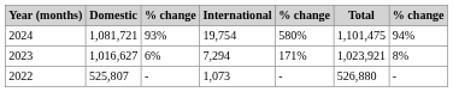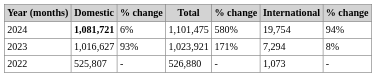 <table class="toccolours" border="1" cellpadding="4" style="border-collapse:collapse">
 <tr bgcolor=lightgrey>
 <th>Year (months)</th>
 <th>Domestic</th>
 <th>% change</th>
+<th>Total</th>
+<th>% change</th>
 <th>International</th>
-<th>% change</th>
-<th>Total</th>
 <th>% change</th>
 </tr>
 <tr>
 <td>2024</td>
-<td>1,081,721</td>
-<td> 93%</td>
+<td><strong>1,081,721</strong></td>
+<td> 6%</td>
+<td>1,101,475</td>
+<td> 580%</td>
 <td>19,754</td>
-<td> 580%</td>
-<td>1,101,475</td>
 <td> 94%</td>
 </tr>
 <tr>
 <td>2023</td>
 <td>1,016,627</td>
-<td> 6%</td>
+<td> 93%</td>
+<td>1,023,921</td>
+<td> 171%</td>
 <td>7,294</td>
-<td> 171%</td>
-<td>1,023,921</td>
 <td> 8%</td>
 </tr>
 <tr>
 <td>2022</td>
 <td>525,807</td>
 <td>-</td>
+<td>526,880</td>
+<td>-</td>
 <td>1,073</td>
-<td>-</td>
-<td>526,880</td>
 <td>-</td>
 </tr>
 </table>
